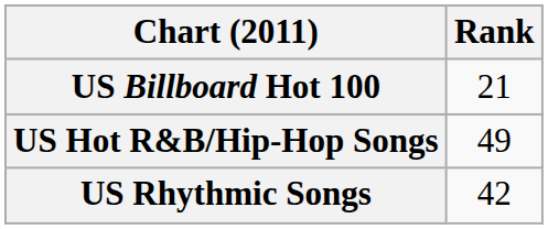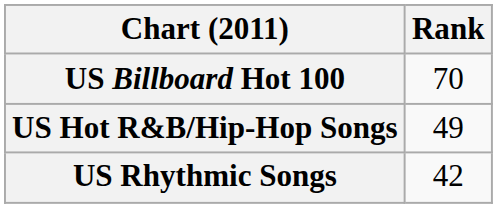 <table class="wikitable sortable plainrowheaders">
 <tr>
 <th scope="col">Chart (2011)</th>
 <th scope="col">Rank</th>
 </tr>
 <tr>
 <th scope="row">US <em>Billboard</em> Hot 100</th>
-<td style="text-align:center;">21</td>
+<td style="text-align:center;">70</td>
 </tr>
 <tr>
 <th scope="row">US Hot R&B/Hip-Hop Songs</th>
 <td style="text-align:center;">49</td>
 </tr>
 <tr>
 <th scope="row">US Rhythmic Songs</th>
 <td style="text-align:center;">42</td>
 </tr>
 </table>
